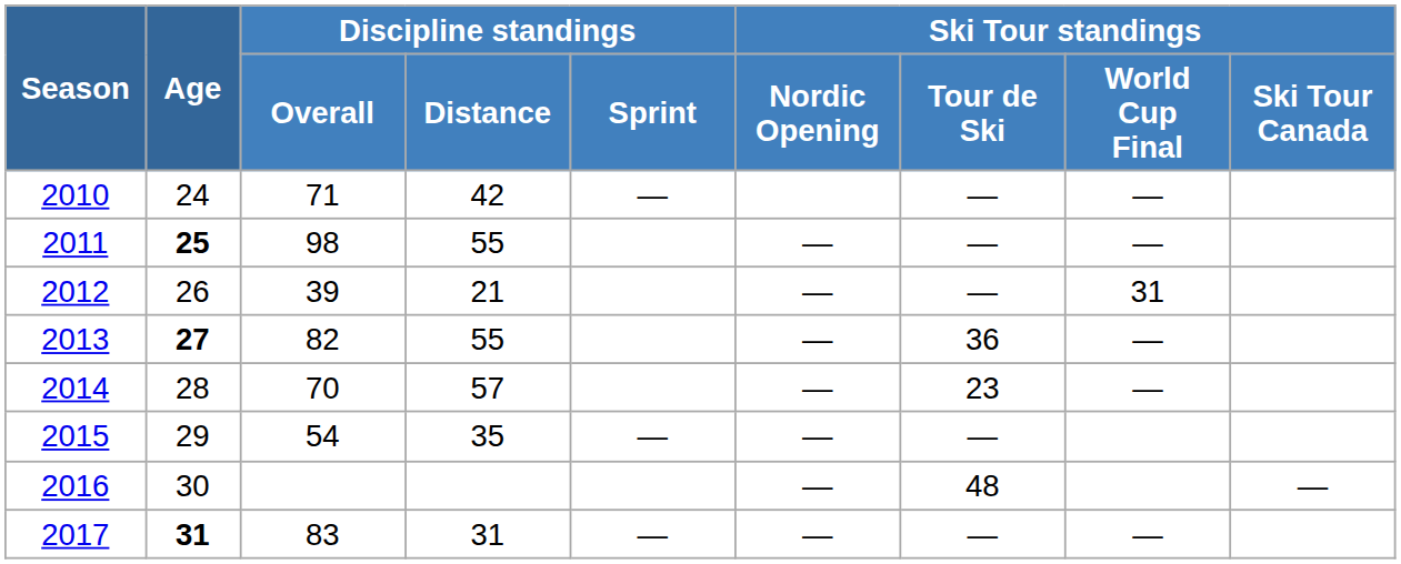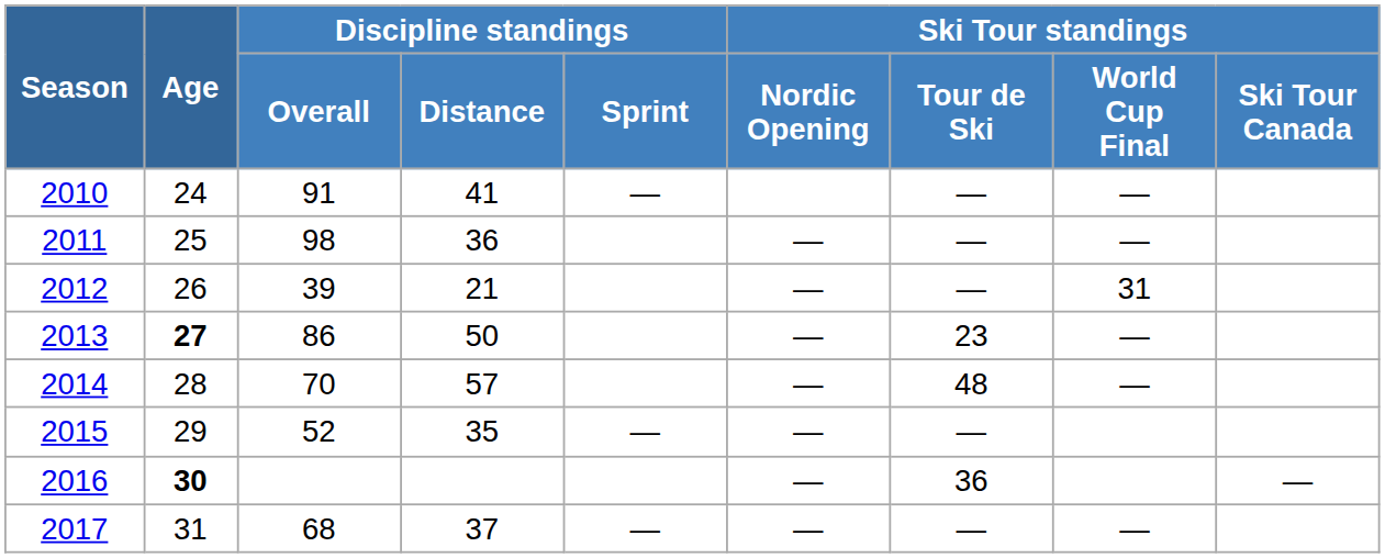 <table class="wikitable" style="font-size:95%; text-align:center; border:grey solid 1px; border-collapse:collapse; background:#ffffff;">
 <tr>
 <th style="background-color:#369; color:white; width:60px;" rowspan="2"> Season </th>
 <th style="background-color:#369; color:white; width:40px;" rowspan="2"> Age </th>
 <th style="background-color:#4180be; color:white;" colspan="3">Discipline standings</th>
 <th style="background-color:#4180be; color:white;" colspan="4">Ski Tour standings</th>
 </tr>
 <tr>
 <th style="background-color:#4180be; color:white; width:75px;">Overall</th>
 <th style="background-color:#4180be; color:white; width:75px;">Distance</th>
 <th style="background-color:#4180be; color:white; width:75px;">Sprint</th>
 <th style="background-color:#4180be; color:white; width:75px;">Nordic<br>Opening</th>
 <th style="background-color:#4180be; color:white; width:75px;">Tour de<br>Ski</th>
 <th style="background-color:#4180be; color:white; width:75px;">World Cup<br>Final</th>
 <th style="background-color:#4180be; color:white; width:75px;">Ski Tour<br>Canada</th>
 </tr>
 <tr>
 <td><a href='#'>2010</a></td>
 <td>24</td>
-<td>71</td>
-<td>42</td>
+<td>91</td>
+<td>41</td>
 <td>—</td>
 <td></td>
 <td>—</td>
 <td>—</td>
 <td></td>
 </tr>
 <tr>
 <td><a href='#'>2011</a></td>
-<td><strong>25</strong></td>
+<td>25</td>
 <td>98</td>
-<td>55</td>
+<td>36</td>
 <td></td>
 <td>—</td>
 <td>—</td>
 <td>—</td>
 <td></td>
 </tr>
 <tr>
 <td><a href='#'>2012</a></td>
 <td>26</td>
 <td>39</td>
 <td>21</td>
 <td></td>
 <td>—</td>
 <td>—</td>
 <td>31</td>
 <td></td>
 </tr>
 <tr>
 <td><a href='#'>2013</a></td>
 <td><strong>27</strong></td>
-<td>82</td>
-<td>55</td>
+<td>86</td>
+<td>50</td>
 <td></td>
 <td>—</td>
-<td>36</td>
+<td>23</td>
 <td>—</td>
 <td></td>
 </tr>
 <tr>
 <td><a href='#'>2014</a></td>
 <td>28</td>
 <td>70</td>
 <td>57</td>
 <td></td>
 <td>—</td>
-<td>23</td>
+<td>48</td>
 <td>—</td>
 <td></td>
 </tr>
 <tr>
 <td><a href='#'>2015</a></td>
 <td>29</td>
-<td>54</td>
+<td>52</td>
 <td>35</td>
 <td>—</td>
 <td>—</td>
 <td>—</td>
 <td></td>
 <td></td>
 </tr>
 <tr>
 <td><a href='#'>2016</a></td>
-<td>30</td>
+<td><strong>30</strong></td>
 <td></td>
 <td></td>
 <td></td>
 <td>—</td>
-<td>48</td>
+<td>36</td>
 <td></td>
 <td>—</td>
 </tr>
 <tr>
 <td><a href='#'>2017</a></td>
-<td><strong>31</strong></td>
-<td>83</td>
 <td>31</td>
+<td>68</td>
+<td>37</td>
 <td>—</td>
 <td>—</td>
 <td>—</td>
 <td>—</td>
 <td></td>
 </tr>
 </table>
